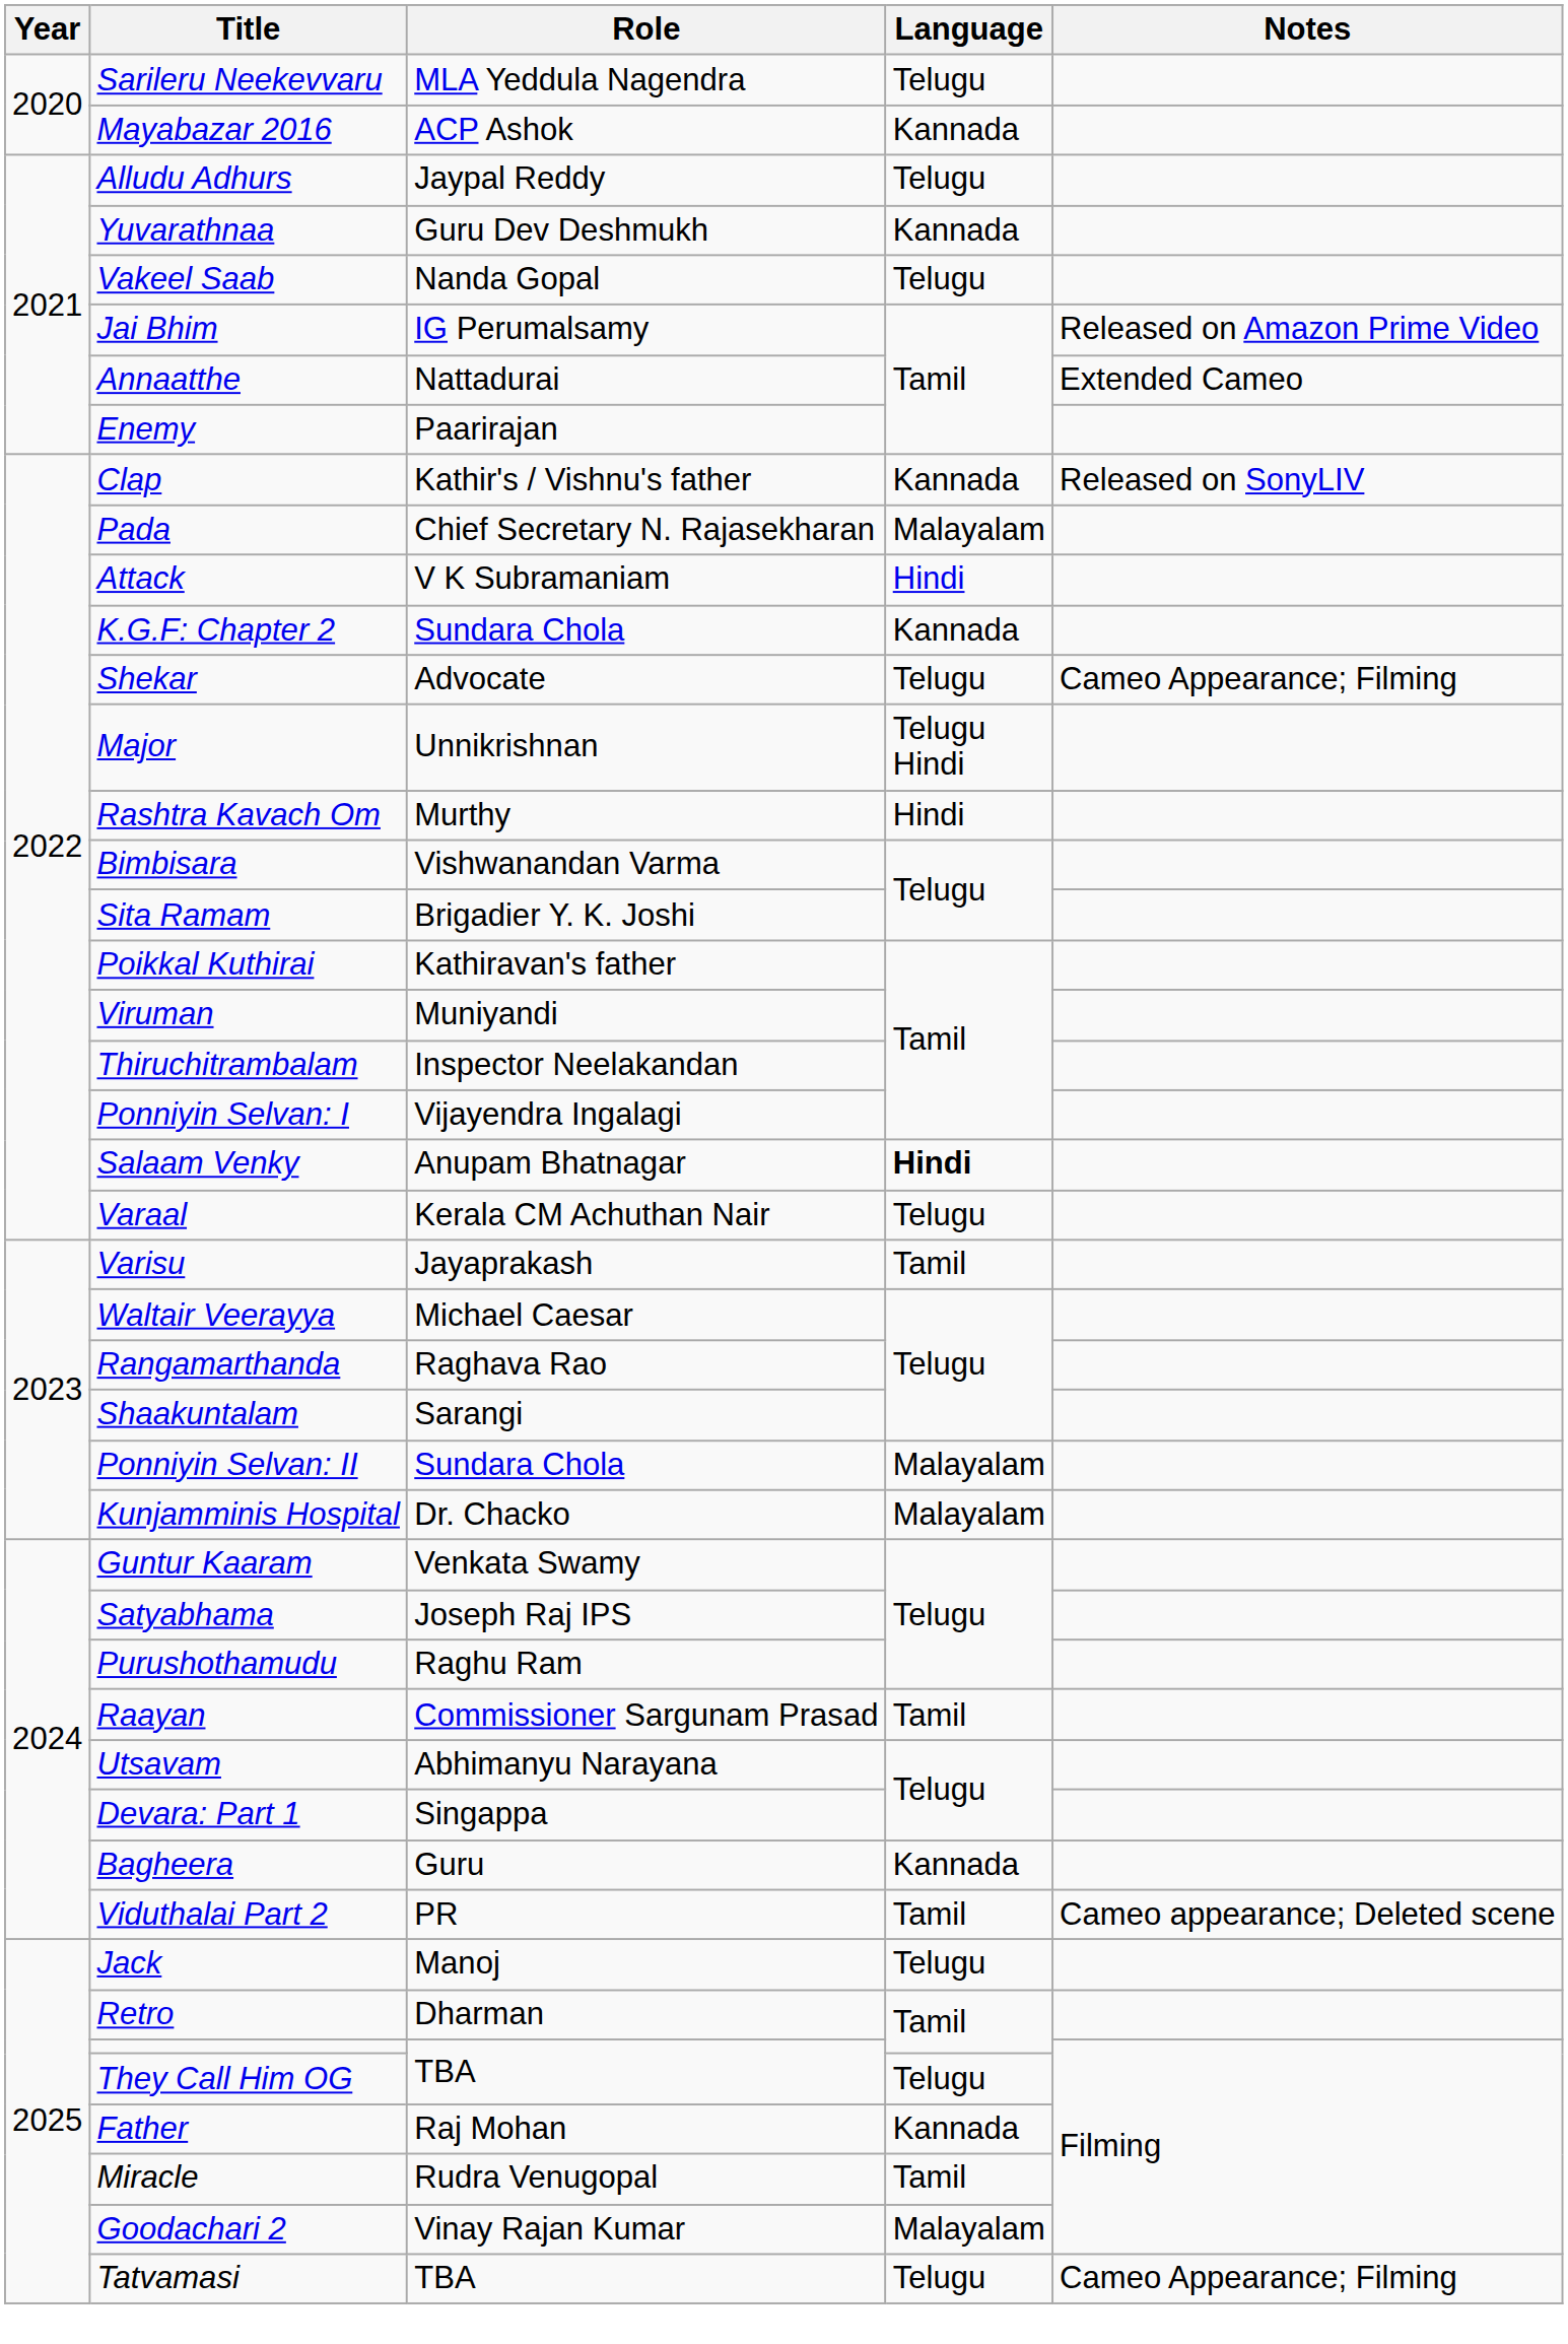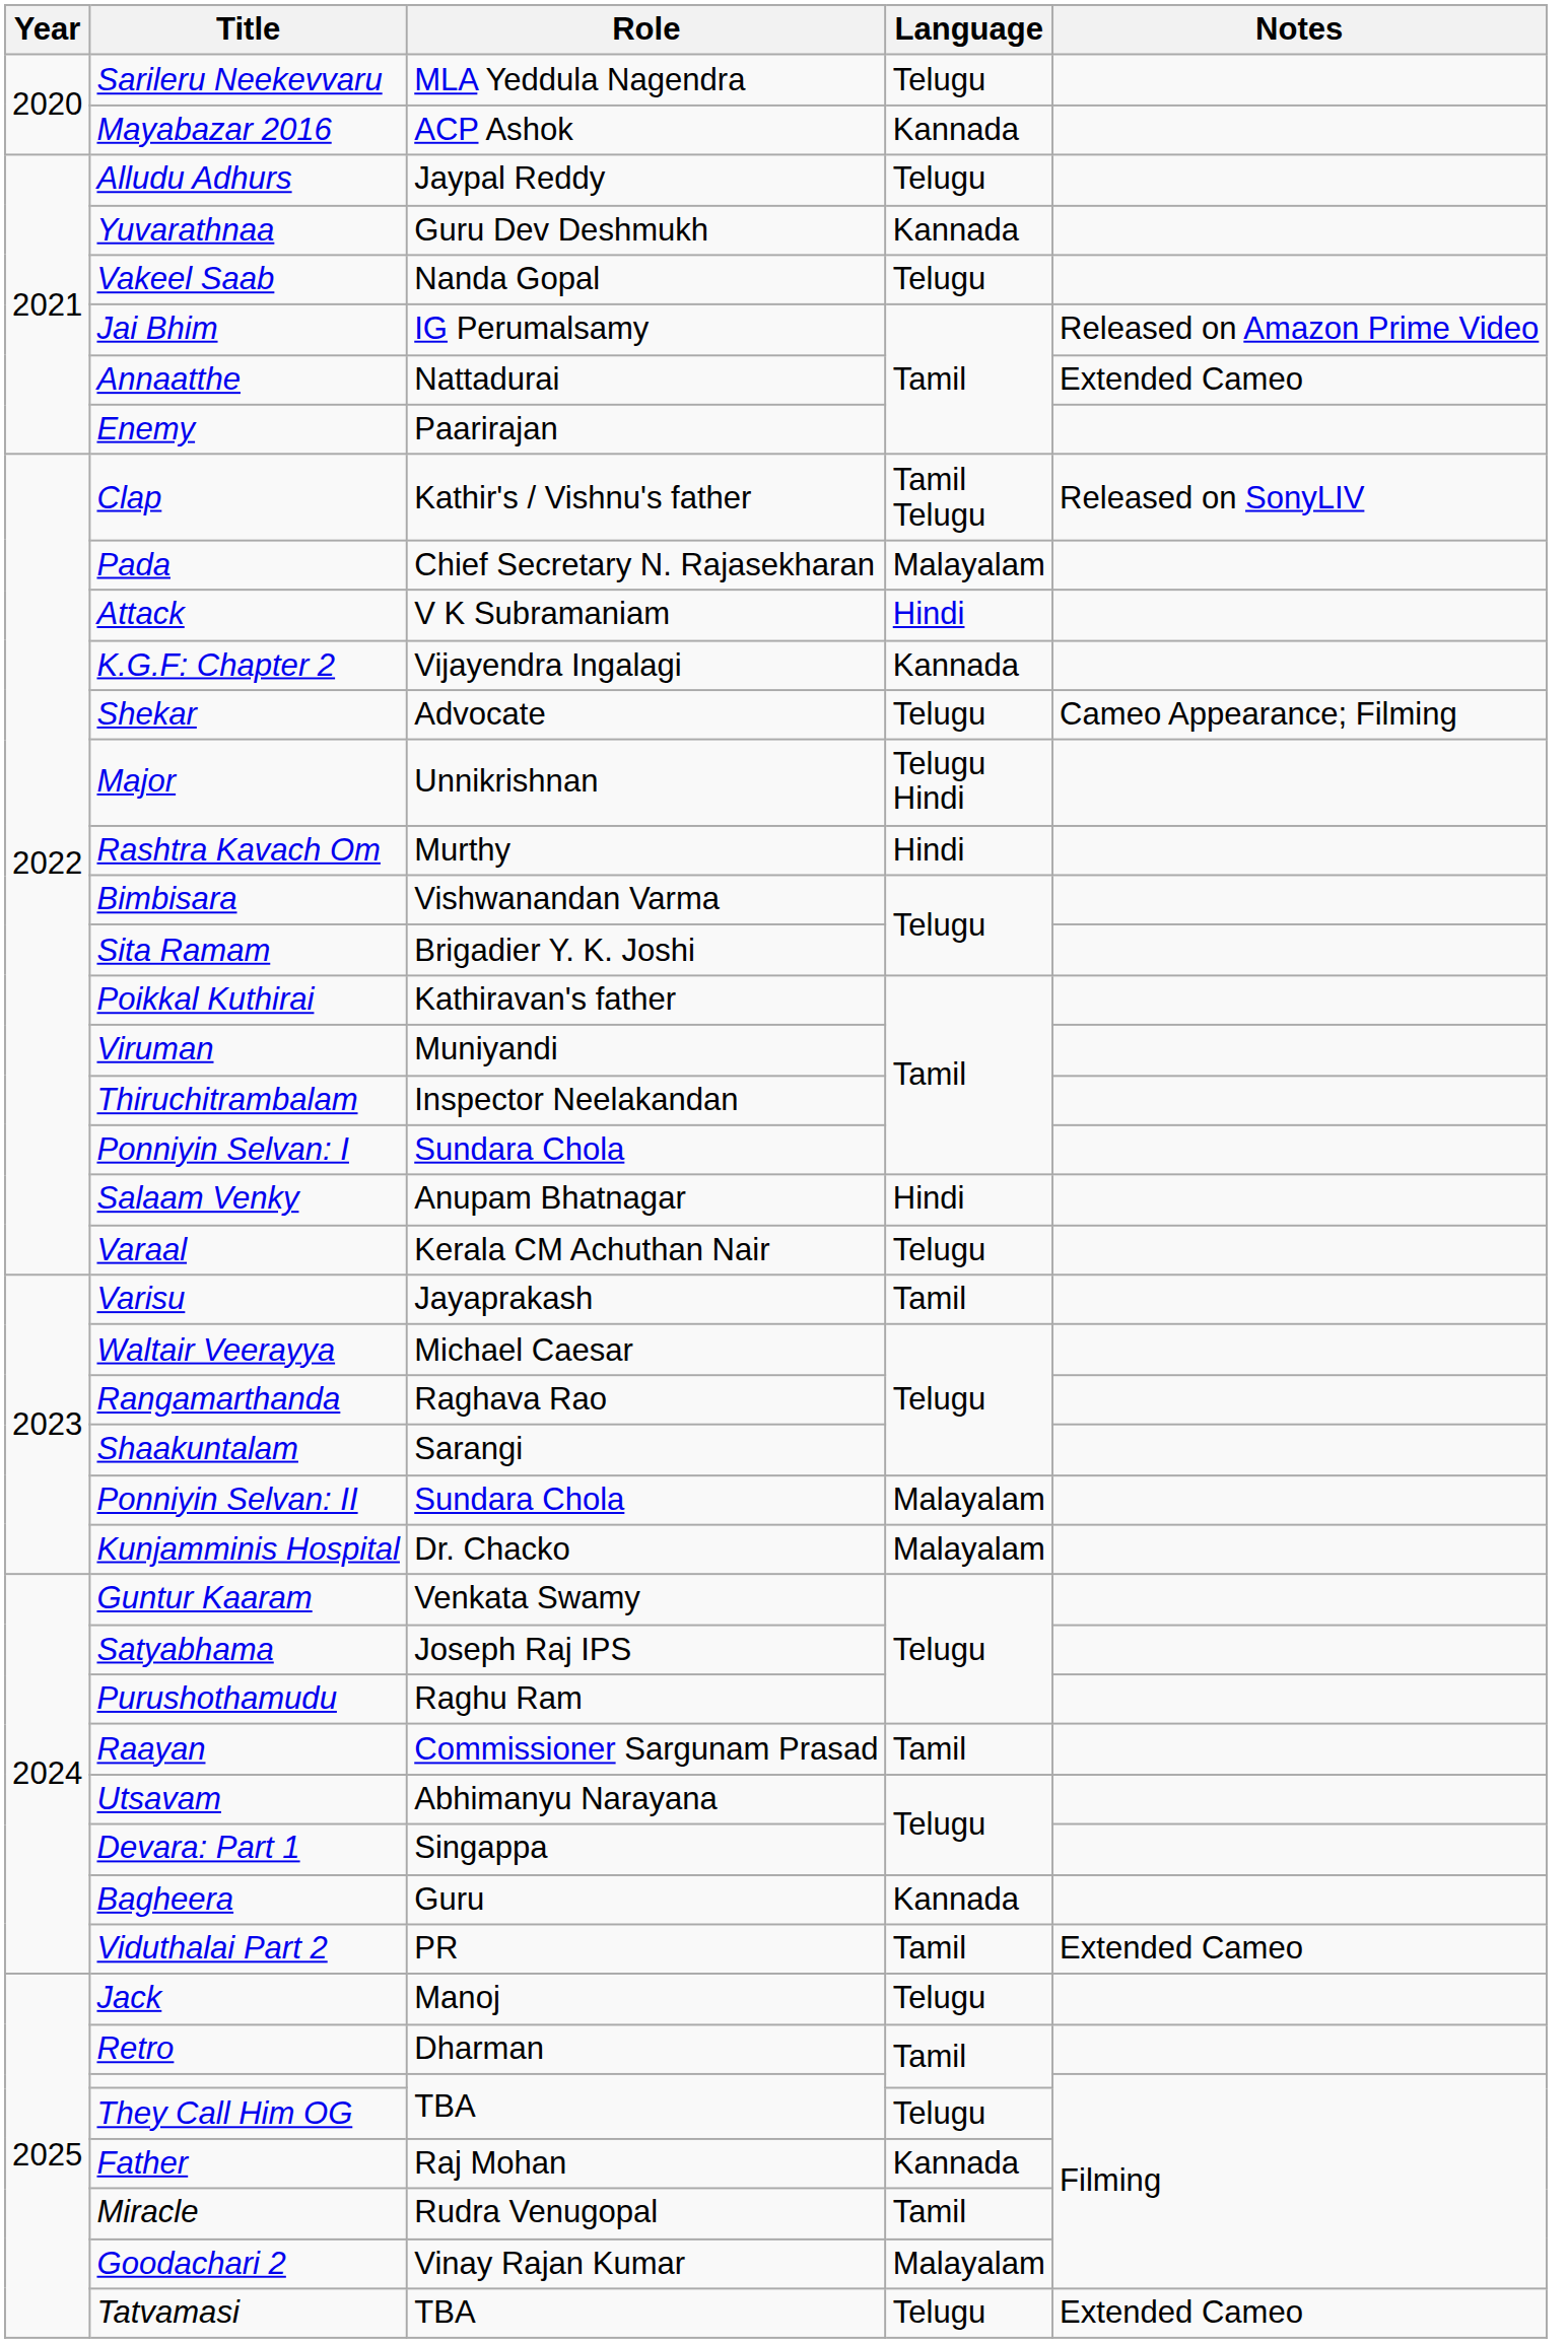 <table class="wikitable sortable" style="text-align:left" cellpadding="1">
 <tr>
 <th scope="col">Year</th>
 <th scope="col">Title</th>
 <th scope="col">Role</th>
 <th scope="col">Language</th>
 <th scope="col" class="unsortable">Notes</th>
 </tr>
 <tr>
 <td rowspan="2">2020</td>
 <td><em><a href='#'>Sarileru Neekevvaru</a></em></td>
 <td><a href='#'>MLA</a> Yeddula Nagendra</td>
 <td>Telugu</td>
 <td></td>
 </tr>
 <tr>
 <td><em><a href='#'>Mayabazar 2016</a></em></td>
 <td><a href='#'>ACP</a> Ashok</td>
 <td>Kannada</td>
 <td></td>
 </tr>
 <tr>
 <td rowspan="6">2021</td>
 <td><em><a href='#'>Alludu Adhurs</a></em></td>
 <td>Jaypal Reddy</td>
 <td>Telugu</td>
 <td></td>
 </tr>
 <tr>
 <td><em><a href='#'>Yuvarathnaa</a></em></td>
 <td>Guru Dev Deshmukh</td>
 <td>Kannada</td>
 <td></td>
 </tr>
 <tr>
 <td><em><a href='#'>Vakeel Saab</a></em></td>
 <td>Nanda Gopal</td>
 <td>Telugu</td>
 <td></td>
 </tr>
 <tr>
 <td><em><a href='#'>Jai Bhim</a></em></td>
 <td><a href='#'>IG</a> Perumalsamy</td>
 <td rowspan="3">Tamil</td>
 <td>Released on <a href='#'>Amazon Prime Video</a></td>
 </tr>
 <tr>
 <td><em><a href='#'>Annaatthe</a></em></td>
 <td>Nattadurai</td>
 <td>Extended Cameo</td>
 </tr>
 <tr>
 <td><em><a href='#'>Enemy</a></em></td>
 <td>Paarirajan</td>
 <td></td>
 </tr>
 <tr>
 <td rowspan="15">2022</td>
 <td><em><a href='#'>Clap</a></em></td>
 <td>Kathir's / Vishnu's father</td>
-<td>Kannada</td>
+<td>Tamil<br>Telugu</td>
 <td>Released on <a href='#'>SonyLIV</a></td>
 </tr>
 <tr>
 <td><em><a href='#'>Pada</a></em></td>
 <td>Chief Secretary N. Rajasekharan</td>
 <td>Malayalam</td>
 <td></td>
 </tr>
 <tr>
 <td><em><a href='#'>Attack</a></em></td>
 <td>V K Subramaniam</td>
 <td><a href='#'>Hindi</a></td>
 <td></td>
 </tr>
 <tr>
 <td><em><a href='#'>K.G.F: Chapter 2</a></em></td>
-<td><a href='#'>Sundara Chola</a></td>
+<td>Vijayendra Ingalagi</td>
 <td>Kannada</td>
 <td></td>
 </tr>
 <tr>
 <td><em><a href='#'>Shekar</a></em></td>
 <td>Advocate</td>
 <td>Telugu</td>
 <td>Cameo Appearance; Filming</td>
 </tr>
 <tr>
 <td><em><a href='#'>Major</a></em></td>
 <td>Unnikrishnan</td>
 <td>Telugu<br>Hindi</td>
 <td></td>
 </tr>
 <tr>
 <td><em><a href='#'>Rashtra Kavach Om</a></em></td>
 <td>Murthy</td>
 <td>Hindi</td>
 <td></td>
 </tr>
 <tr>
 <td><em><a href='#'>Bimbisara</a></em></td>
 <td>Vishwanandan Varma</td>
 <td rowspan="2">Telugu</td>
 <td></td>
 </tr>
 <tr>
 <td><em><a href='#'>Sita Ramam</a></em></td>
 <td>Brigadier Y. K. Joshi</td>
 <td></td>
 </tr>
 <tr>
 <td><em><a href='#'>Poikkal Kuthirai</a></em></td>
 <td>Kathiravan's father</td>
 <td rowspan="4">Tamil</td>
 <td></td>
 </tr>
 <tr>
 <td><em><a href='#'>Viruman</a></em></td>
 <td>Muniyandi</td>
 <td></td>
 </tr>
 <tr>
 <td><em><a href='#'>Thiruchitrambalam</a></em></td>
 <td>Inspector Neelakandan</td>
 <td></td>
 </tr>
 <tr>
 <td><em><a href='#'>Ponniyin Selvan: I</a></em></td>
-<td>Vijayendra Ingalagi</td>
+<td><a href='#'>Sundara Chola</a></td>
 <td></td>
 </tr>
 <tr>
 <td><em><a href='#'>Salaam Venky</a></em></td>
 <td>Anupam Bhatnagar</td>
-<td><strong>Hindi</strong></td>
+<td>Hindi</td>
 <td></td>
 </tr>
 <tr>
 <td><em><a href='#'>Varaal</a></em></td>
 <td>Kerala CM Achuthan Nair</td>
 <td>Telugu</td>
 <td></td>
 </tr>
 <tr>
 <td rowspan="6">2023</td>
 <td><em><a href='#'>Varisu</a></em></td>
 <td>Jayaprakash</td>
 <td>Tamil</td>
 <td></td>
 </tr>
 <tr>
 <td><em><a href='#'>Waltair Veerayya</a></em></td>
 <td>Michael Caesar</td>
 <td rowspan="3">Telugu</td>
 <td></td>
 </tr>
 <tr>
 <td><em><a href='#'>Rangamarthanda</a></em></td>
 <td>Raghava Rao</td>
 <td></td>
 </tr>
 <tr>
 <td><em><a href='#'>Shaakuntalam</a></em></td>
 <td>Sarangi</td>
 <td></td>
 </tr>
 <tr>
 <td><em><a href='#'>Ponniyin Selvan: II</a></em></td>
 <td><a href='#'>Sundara Chola</a></td>
 <td>Malayalam</td>
 <td></td>
 </tr>
 <tr>
 <td><em><a href='#'>Kunjamminis Hospital</a></em></td>
 <td>Dr. Chacko</td>
 <td>Malayalam</td>
 <td></td>
 </tr>
 <tr>
 <td rowspan="8">2024</td>
 <td><em><a href='#'>Guntur Kaaram</a></em></td>
 <td>Venkata Swamy</td>
 <td rowspan="3">Telugu</td>
 <td></td>
 </tr>
 <tr>
 <td><em><a href='#'>Satyabhama</a></em></td>
 <td>Joseph Raj IPS</td>
 <td></td>
 </tr>
 <tr>
 <td><em><a href='#'>Purushothamudu</a></em></td>
 <td>Raghu Ram</td>
 <td></td>
 </tr>
 <tr>
 <td><em><a href='#'>Raayan</a></em></td>
 <td><a href='#'>Commissioner</a> Sargunam Prasad</td>
 <td>Tamil</td>
 <td></td>
 </tr>
 <tr>
 <td><em><a href='#'>Utsavam</a></em></td>
 <td>Abhimanyu Narayana</td>
 <td rowspan="2">Telugu</td>
 <td></td>
 </tr>
 <tr>
 <td><em><a href='#'>Devara: Part 1</a></em></td>
 <td>Singappa</td>
 <td></td>
 </tr>
 <tr>
 <td><em><a href='#'>Bagheera</a></em></td>
 <td>Guru</td>
 <td>Kannada</td>
 <td></td>
 </tr>
 <tr>
 <td><em><a href='#'>Viduthalai Part 2</a></em></td>
 <td>PR</td>
 <td>Tamil</td>
-<td>Cameo appearance; Deleted scene</td>
+<td>Extended Cameo</td>
 </tr>
 <tr>
 <td rowspan="8">2025</td>
 <td><em><a href='#'>Jack</a></em></td>
 <td>Manoj</td>
 <td>Telugu</td>
 <td></td>
 </tr>
 <tr>
 <td><em><a href='#'>Retro</a></em></td>
 <td>Dharman</td>
 <td rowspan="2">Tamil</td>
 <td></td>
 </tr>
 <tr>
 <td></td>
 <td rowspan="2">TBA</td>
 <td rowspan="5">Filming</td>
 </tr>
 <tr>
 <td><em><a href='#'>They Call Him OG</a></em></td>
 <td>Telugu</td>
 </tr>
 <tr>
 <td><em><a href='#'>Father</a></em></td>
 <td>Raj Mohan</td>
 <td>Kannada</td>
 </tr>
 <tr>
 <td><em>Miracle</em></td>
 <td>Rudra Venugopal</td>
 <td>Tamil</td>
 </tr>
 <tr>
 <td><em><a href='#'>Goodachari 2</a></em></td>
 <td>Vinay Rajan Kumar</td>
 <td>Malayalam</td>
 </tr>
 <tr>
 <td><em>Tatvamasi</em></td>
 <td>TBA</td>
 <td>Telugu</td>
-<td>Cameo Appearance; Filming</td>
+<td>Extended Cameo</td>
 </tr>
 </table>
